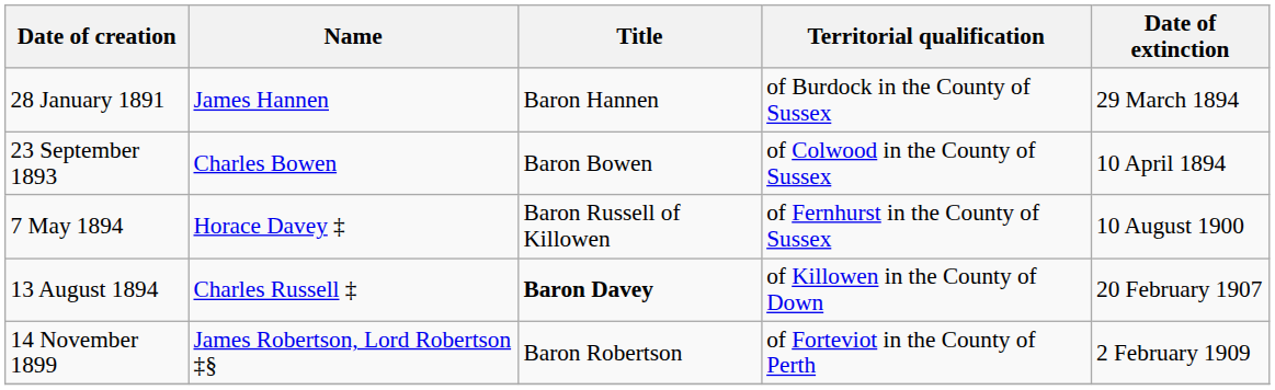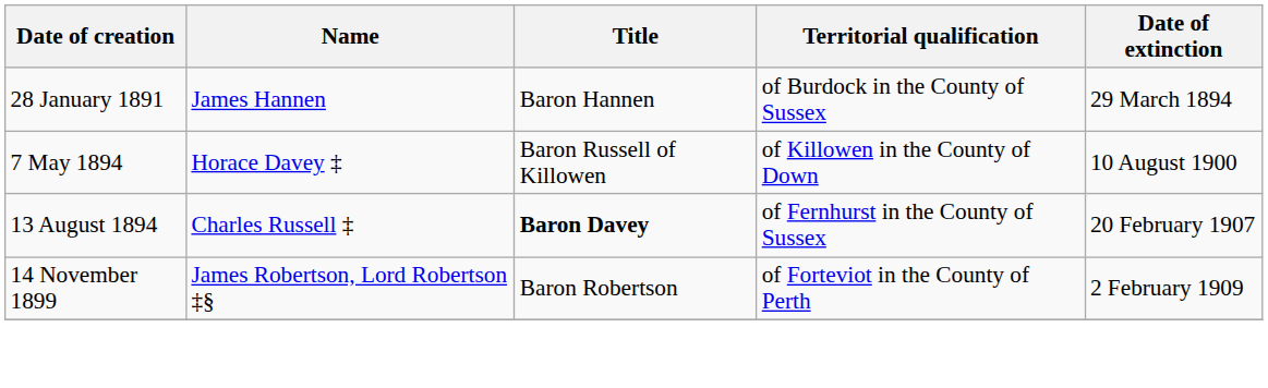 <table class="wikitable">
 <tr>
 <th>Date of creation</th>
 <th>Name</th>
 <th>Title</th>
 <th>Territorial qualification</th>
 <th>Date of extinction</th>
 </tr>
 <tr>
 <td>28 January 1891</td>
 <td><a href='#'>James Hannen</a></td>
 <td>Baron Hannen</td>
 <td>of Burdock in the County of <a href='#'>Sussex</a></td>
 <td>29 March 1894</td>
 </tr>
 <tr>
-<td>23 September 1893</td>
-<td><a href='#'>Charles Bowen</a></td>
-<td>Baron Bowen</td>
-<td>of <a href='#'>Colwood</a> in the County of <a href='#'>Sussex</a></td>
-<td>10 April 1894</td>
-</tr>
-<tr>
 <td>7 May 1894</td>
 <td><a href='#'>Horace Davey</a> ‡</td>
 <td>Baron Russell of Killowen</td>
-<td>of <a href='#'>Fernhurst</a> in the County of <a href='#'>Sussex</a></td>
+<td>of <a href='#'>Killowen</a> in the County of <a href='#'>Down</a></td>
 <td>10 August 1900</td>
 </tr>
 <tr>
 <td>13 August 1894</td>
 <td><a href='#'>Charles Russell</a> ‡</td>
 <td><strong>Baron Davey</strong></td>
-<td>of <a href='#'>Killowen</a> in the County of <a href='#'>Down</a></td>
+<td>of <a href='#'>Fernhurst</a> in the County of <a href='#'>Sussex</a></td>
 <td>20 February 1907</td>
 </tr>
 <tr>
 <td>14 November 1899</td>
 <td><a href='#'>James Robertson, Lord Robertson</a> ‡§</td>
 <td>Baron Robertson</td>
 <td>of <a href='#'>Forteviot</a> in the County of <a href='#'>Perth</a></td>
 <td>2 February 1909</td>
 </tr>
 <tr>
 </tr>
 </table>
